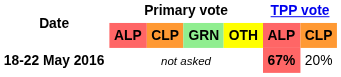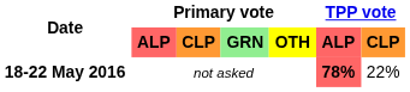 <table class="toccolours" cellpadding="5" cellspacing="0" style="text-align:center; margin-right:.5em; margin-top:.4em; font-size:90%;">
 <tr>
 <th rowspan="2">Date</th>
 <th colspan="4">Primary vote</th>
 <th colspan="2"><a href='#'>TPP vote</a></th>
 </tr>
 <tr>
 <th style="background:#f66;">ALP</th>
 <th style="background:#f93;">CLP</th>
 <th style="background:#90ee90;">GRN</th>
 <th style="background:#ff0;;">OTH</th>
 <th style="background:#f66;">ALP</th>
 <th style="background:#f93;">CLP</th>
 </tr>
 <tr>
 <th>18-22 May 2016</th>
 <td colspan=4><em><small>not asked</small></em></td>
-<td style="background:#f66;"><strong>67%</strong></td>
-<td>20%</td>
+<td style="background:#f66;"><strong>78%</strong></td>
+<td>22%</td>
 </tr>
 </table>
